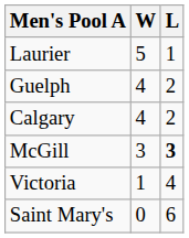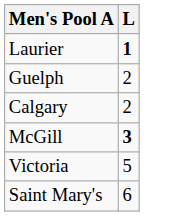 <table class="wikitable">
 <tr>
 <th>Men's Pool A</th>
-<th>W</th>
 <th>L</th>
 </tr>
 <tr>
 <td>Laurier</td>
-<td>5</td>
-<td>1</td>
+<td><strong>1</strong></td>
 </tr>
 <tr>
 <td>Guelph</td>
-<td>4</td>
 <td>2</td>
 </tr>
 <tr>
 <td>Calgary</td>
-<td>4</td>
 <td>2</td>
 </tr>
 <tr>
 <td>McGill</td>
-<td>3</td>
 <td><strong>3</strong></td>
 </tr>
 <tr>
 <td>Victoria</td>
-<td>1</td>
-<td>4</td>
+<td>5</td>
 </tr>
 <tr>
 <td>Saint Mary's</td>
-<td>0</td>
 <td>6</td>
 </tr>
 </table>
